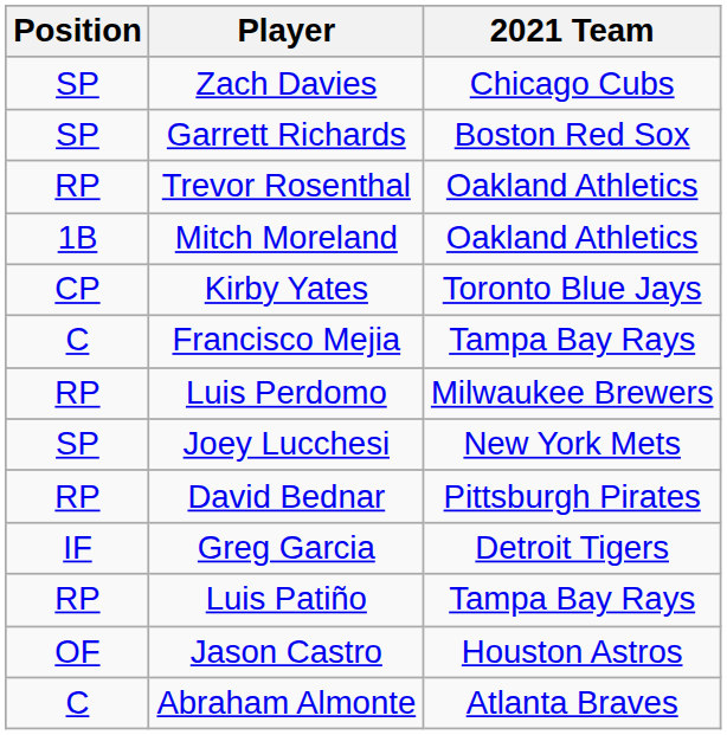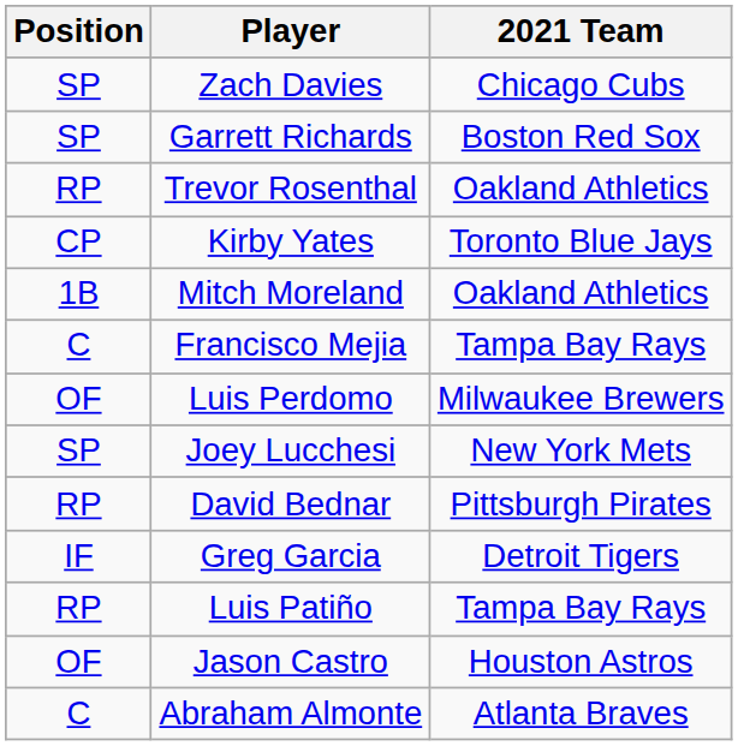 <table class="wikitable" style="text-align:center">
 <tr>
 <th>Position</th>
 <th>Player</th>
 <th>2021 Team</th>
 </tr>
 <tr>
 <td><a href='#'>SP</a></td>
 <td><a href='#'>Zach Davies</a></td>
 <td><a href='#'>Chicago Cubs</a></td>
 </tr>
 <tr>
 <td><a href='#'>SP</a></td>
 <td><a href='#'>Garrett Richards</a></td>
 <td><a href='#'>Boston Red Sox</a></td>
 </tr>
 <tr>
 <td><a href='#'>RP</a></td>
 <td><a href='#'>Trevor Rosenthal</a></td>
 <td><a href='#'>Oakland Athletics</a></td>
 </tr>
 <tr>
+<td><a href='#'>CP</a></td>
+<td><a href='#'>Kirby Yates</a></td>
+<td><a href='#'>Toronto Blue Jays</a></td>
+</tr>
+<tr>
 <td><a href='#'>1B</a></td>
 <td><a href='#'>Mitch Moreland</a></td>
 <td><a href='#'>Oakland Athletics</a></td>
-</tr>
-<tr>
-<td><a href='#'>CP</a></td>
-<td><a href='#'>Kirby Yates</a></td>
-<td><a href='#'>Toronto Blue Jays</a></td>
 </tr>
 <tr>
 <td><a href='#'>C</a></td>
 <td><a href='#'>Francisco Mejia</a></td>
 <td><a href='#'>Tampa Bay Rays</a></td>
 </tr>
 <tr>
-<td><a href='#'>RP</a></td>
+<td><a href='#'>OF</a></td>
 <td><a href='#'>Luis Perdomo</a></td>
 <td><a href='#'>Milwaukee Brewers</a></td>
 </tr>
 <tr>
 <td><a href='#'>SP</a></td>
 <td><a href='#'>Joey Lucchesi</a></td>
 <td><a href='#'>New York Mets</a></td>
 </tr>
 <tr>
 <td><a href='#'>RP</a></td>
 <td><a href='#'>David Bednar</a></td>
 <td><a href='#'>Pittsburgh Pirates</a></td>
 </tr>
 <tr>
 <td><a href='#'>IF</a></td>
 <td><a href='#'>Greg Garcia</a></td>
 <td><a href='#'>Detroit Tigers</a></td>
 </tr>
 <tr>
 <td><a href='#'>RP</a></td>
 <td><a href='#'>Luis Patiño</a></td>
 <td><a href='#'>Tampa Bay Rays</a></td>
 </tr>
 <tr>
 <td><a href='#'>OF</a></td>
 <td><a href='#'>Jason Castro</a></td>
 <td><a href='#'>Houston Astros</a></td>
 </tr>
 <tr>
 <td><a href='#'>C</a></td>
 <td><a href='#'>Abraham Almonte</a></td>
 <td><a href='#'>Atlanta Braves</a></td>
 </tr>
 </table>
